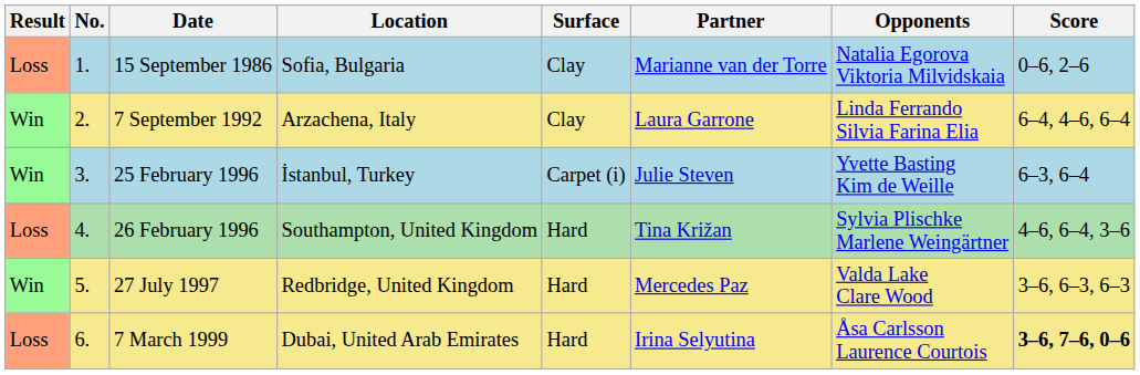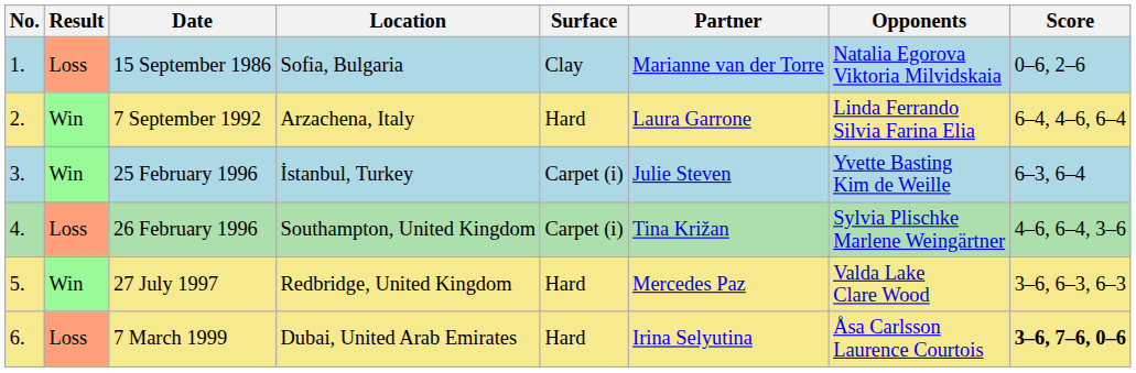 <table class="sortable wikitable">
 <tr>
+<th>No.</th>
 <th>Result</th>
-<th>No.</th>
 <th>Date</th>
 <th>Location</th>
 <th>Surface</th>
 <th>Partner</th>
 <th>Opponents</th>
 <th class="unsortable">Score</th>
 </tr>
 <tr style="background:lightblue;">
+<td>1.</td>
 <td style="background:#ffa07a;">Loss</td>
-<td>1.</td>
 <td>15 September 1986</td>
 <td>Sofia, Bulgaria</td>
 <td>Clay</td>
 <td> <a href='#'>Marianne van der Torre</a></td>
 <td> <a href='#'>Natalia Egorova</a> <br>  <a href='#'>Viktoria Milvidskaia</a></td>
 <td>0–6, 2–6</td>
 </tr>
 <tr style="background:#f7e98e;">
+<td>2.</td>
 <td style="background:#98fb98;">Win</td>
-<td>2.</td>
 <td>7 September 1992</td>
 <td>Arzachena, Italy</td>
-<td>Clay</td>
+<td>Hard</td>
 <td> <a href='#'>Laura Garrone</a></td>
 <td> <a href='#'>Linda Ferrando</a> <br>  <a href='#'>Silvia Farina Elia</a></td>
 <td>6–4, 4–6, 6–4</td>
 </tr>
 <tr style="background:lightblue;">
+<td>3.</td>
 <td style="background:#98fb98;">Win</td>
-<td>3.</td>
 <td>25 February 1996</td>
 <td>İstanbul, Turkey</td>
 <td>Carpet (i)</td>
 <td> <a href='#'>Julie Steven</a></td>
 <td> <a href='#'>Yvette Basting</a> <br>  <a href='#'>Kim de Weille</a></td>
 <td>6–3, 6–4</td>
 </tr>
 <tr style="background:#addfad;">
+<td>4.</td>
 <td style="background:#ffa07a;">Loss</td>
-<td>4.</td>
 <td>26 February 1996</td>
 <td>Southampton, United Kingdom</td>
-<td>Hard</td>
+<td>Carpet (i)</td>
 <td> <a href='#'>Tina Križan</a></td>
 <td> <a href='#'>Sylvia Plischke</a> <br>  <a href='#'>Marlene Weingärtner</a></td>
 <td>4–6, 6–4, 3–6</td>
 </tr>
 <tr style="background:#f7e98e;">
+<td>5.</td>
 <td style="background:#98fb98;">Win</td>
-<td>5.</td>
 <td>27 July 1997</td>
 <td>Redbridge, United Kingdom</td>
 <td>Hard</td>
 <td> <a href='#'>Mercedes Paz</a></td>
 <td> <a href='#'>Valda Lake</a> <br>  <a href='#'>Clare Wood</a></td>
 <td>3–6, 6–3, 6–3</td>
 </tr>
 <tr style="background:#f7e98e;">
+<td>6.</td>
 <td style="background:#ffa07a;">Loss</td>
-<td>6.</td>
 <td>7 March 1999</td>
 <td>Dubai, United Arab Emirates</td>
 <td>Hard</td>
 <td> <a href='#'>Irina Selyutina</a></td>
 <td> <a href='#'>Åsa Carlsson</a> <br>  <a href='#'>Laurence Courtois</a></td>
 <td><strong>3–6, 7–6, 0–6</strong></td>
 </tr>
 </table>
